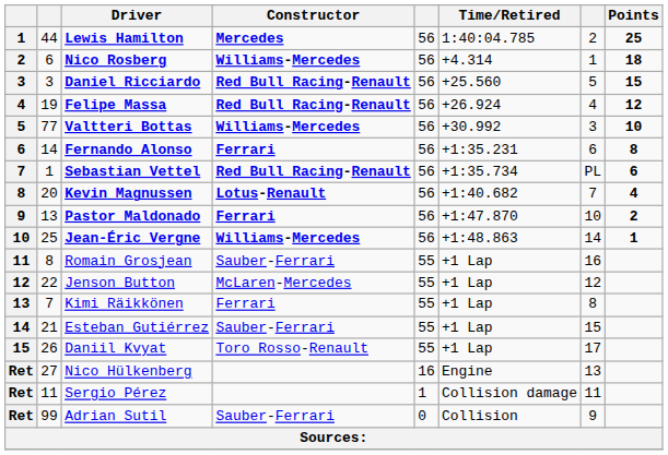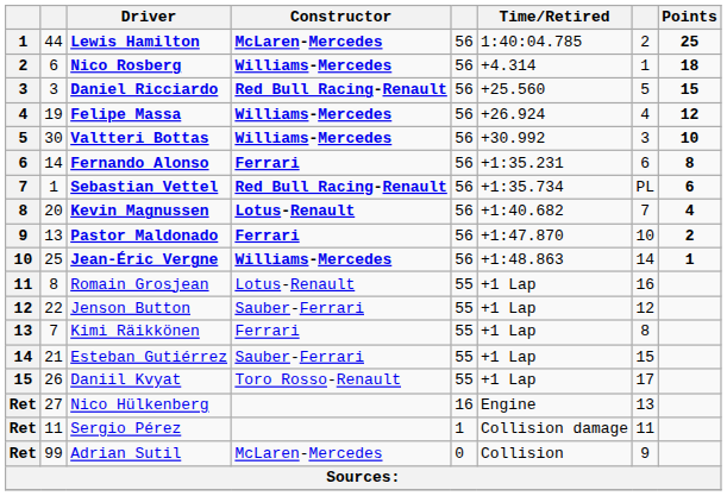 <table class="wikitable sortable" style="font-size: 85%">
 <tr>
 <th scope="col"></th>
 <th scope="col"></th>
 <th scope="col">Driver</th>
 <th scope="col">Constructor</th>
 <th scope="col" class="unsortable"></th>
 <th scope="col" class="unsortable">Time/Retired</th>
 <th scope="col"></th>
 <th scope="col">Points</th>
 </tr>
 <tr>
 <th scope="row">1</th>
 <td align="center">44</td>
 <td data-sort-value="HAM"><strong> <a href='#'>Lewis Hamilton</a></strong></td>
-<td><strong><a href='#'>Mercedes</a></strong></td>
+<td><strong><a href='#'>McLaren</a>-<a href='#'>Mercedes</a></strong></td>
 <td>56</td>
 <td>1:40:04.785</td>
 <td align="center">2</td>
 <td align="center"><strong>25</strong></td>
 </tr>
 <tr>
 <th scope="row">2</th>
 <td align="center">6</td>
 <td data-sort-value="ROS"><strong> <a href='#'>Nico Rosberg</a></strong></td>
 <td><strong><a href='#'>Williams</a>-<a href='#'>Mercedes</a></strong></td>
 <td>56</td>
 <td>+4.314</td>
 <td align="center">1</td>
 <td align="center"><strong>18</strong></td>
 </tr>
 <tr>
 <th scope="row">3</th>
 <td align="center">3</td>
 <td data-sort-value="RIC"><strong> <a href='#'>Daniel Ricciardo</a></strong></td>
 <td><strong><a href='#'>Red Bull Racing</a>-<a href='#'>Renault</a></strong></td>
 <td>56</td>
 <td>+25.560</td>
 <td align="center">5</td>
 <td align="center"><strong>15</strong></td>
 </tr>
 <tr>
 <th scope="row">4</th>
 <td align="center">19</td>
 <td data-sort-value="MAS"><strong> <a href='#'>Felipe Massa</a></strong></td>
-<td><strong><a href='#'>Red Bull Racing</a>-<a href='#'>Renault</a></strong></td>
+<td><strong><a href='#'>Williams</a>-<a href='#'>Mercedes</a></strong></td>
 <td>56</td>
 <td>+26.924</td>
 <td align="center">4</td>
 <td align="center"><strong>12</strong></td>
 </tr>
 <tr>
 <th scope="row">5</th>
-<td align="center">77</td>
+<td align="center">30</td>
 <td data-sort-value="BOT"><strong> <a href='#'>Valtteri Bottas</a></strong></td>
 <td><strong><a href='#'>Williams</a>-<a href='#'>Mercedes</a></strong></td>
 <td>56</td>
 <td>+30.992</td>
 <td align="center">3</td>
 <td align="center"><strong>10</strong></td>
 </tr>
 <tr>
 <th scope="row">6</th>
 <td align="center">14</td>
 <td data-sort-value="ALO"><strong> <a href='#'>Fernando Alonso</a></strong></td>
 <td><strong><a href='#'>Ferrari</a></strong></td>
 <td>56</td>
 <td>+1:35.231</td>
 <td align="center">6</td>
 <td align="center"><strong>8</strong></td>
 </tr>
 <tr>
 <th scope="row">7</th>
 <td align="center">1</td>
 <td data-sort-value="VET"><strong> <a href='#'>Sebastian Vettel</a></strong></td>
 <td><strong><a href='#'>Red Bull Racing</a>-<a href='#'>Renault</a></strong></td>
 <td>56</td>
 <td>+1:35.734</td>
 <td data-sort-value="19" align="center">PL</td>
 <td align="center"><strong>6</strong></td>
 </tr>
 <tr>
 <th scope="row">8</th>
 <td align="center">20</td>
 <td data-sort-value="MAG"><strong> <a href='#'>Kevin Magnussen</a></strong></td>
 <td><strong><a href='#'>Lotus</a>-<a href='#'>Renault</a></strong></td>
 <td>56</td>
 <td>+1:40.682</td>
 <td align="center">7</td>
 <td align="center"><strong>4</strong></td>
 </tr>
 <tr>
 <th scope="row">9</th>
 <td align="center">13</td>
 <td data-sort-value="MAL"><strong> <a href='#'>Pastor Maldonado</a></strong></td>
 <td><strong><a href='#'>Ferrari</a></strong></td>
 <td>56</td>
 <td>+1:47.870</td>
 <td align="center">10</td>
 <td align="center"><strong>2</strong></td>
 </tr>
 <tr>
 <th scope="row">10</th>
 <td align="center">25</td>
 <td data-sort-value="VER"><strong> <a href='#'>Jean-Éric Vergne</a></strong></td>
 <td><strong><a href='#'>Williams</a>-<a href='#'>Mercedes</a></strong></td>
 <td>56</td>
 <td>+1:48.863</td>
 <td align="center">14</td>
 <td align="center"><strong>1</strong></td>
 </tr>
 <tr>
 <th scope="row">11</th>
 <td align="center">8</td>
 <td data-sort-value="GRO"> <a href='#'>Romain Grosjean</a></td>
-<td><a href='#'>Sauber</a>-<a href='#'>Ferrari</a></td>
+<td><a href='#'>Lotus</a>-<a href='#'>Renault</a></td>
 <td>55</td>
 <td>+1 Lap</td>
 <td align="center">16</td>
 <td></td>
 </tr>
 <tr>
 <th scope="row">12</th>
 <td align="center">22</td>
 <td data-sort-value="BUT"> <a href='#'>Jenson Button</a></td>
-<td><a href='#'>McLaren</a>-<a href='#'>Mercedes</a></td>
+<td><a href='#'>Sauber</a>-<a href='#'>Ferrari</a></td>
 <td>55</td>
 <td>+1 Lap</td>
 <td align="center">12</td>
 <td></td>
 </tr>
 <tr>
 <th scope="row">13</th>
 <td align="center">7</td>
 <td data-sort-value="RAI"> <a href='#'>Kimi Räikkönen</a></td>
 <td><a href='#'>Ferrari</a></td>
 <td>55</td>
 <td>+1 Lap</td>
 <td align="center">8</td>
 <td></td>
 </tr>
 <tr>
 <th scope="row">14</th>
 <td align="center">21</td>
 <td data-sort-value="GUT"> <a href='#'>Esteban Gutiérrez</a></td>
 <td><a href='#'>Sauber</a>-<a href='#'>Ferrari</a></td>
 <td>55</td>
 <td>+1 Lap</td>
 <td align="center">15</td>
 <td></td>
 </tr>
 <tr>
 <th scope="row">15</th>
 <td align="center">26</td>
 <td data-sort-value="KVY"> <a href='#'>Daniil Kvyat</a></td>
 <td><a href='#'>Toro Rosso</a>-<a href='#'>Renault</a></td>
 <td>55</td>
 <td>+1 Lap</td>
 <td align="center">17</td>
 <td></td>
 </tr>
 <tr>
 <th data-sort-value="16" scope="row">Ret</th>
 <td align="center">27</td>
 <td data-sort-value="HUL"> <a href='#'>Nico Hülkenberg</a></td>
 <td></td>
 <td>16</td>
 <td>Engine</td>
 <td align="center">13</td>
 <td></td>
 </tr>
 <tr>
 <th data-sort-value="17" scope="row">Ret</th>
 <td align="center">11</td>
 <td data-sort-value="PER"> <a href='#'>Sergio Pérez</a></td>
 <td></td>
 <td>1</td>
 <td>Collision damage</td>
 <td align="center">11</td>
 <td></td>
 </tr>
 <tr>
 <th data-sort-value="18" scope="row">Ret</th>
 <td align="center">99</td>
 <td data-sort-value="SUT"> <a href='#'>Adrian Sutil</a></td>
-<td><a href='#'>Sauber</a>-<a href='#'>Ferrari</a></td>
+<td><a href='#'>McLaren</a>-<a href='#'>Mercedes</a></td>
 <td>0</td>
 <td>Collision</td>
 <td align="center">9</td>
 <td></td>
 </tr>
 <tr class="sortbottom">
 <th colspan="8">Sources:</th>
 </tr>
 <tr>
 </tr>
 </table>
